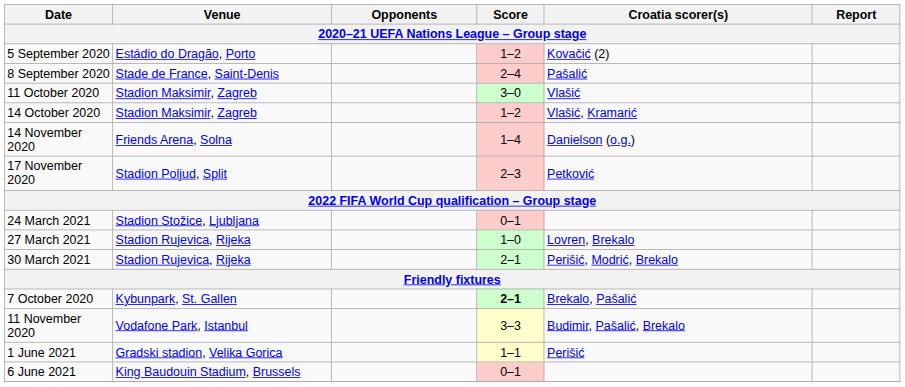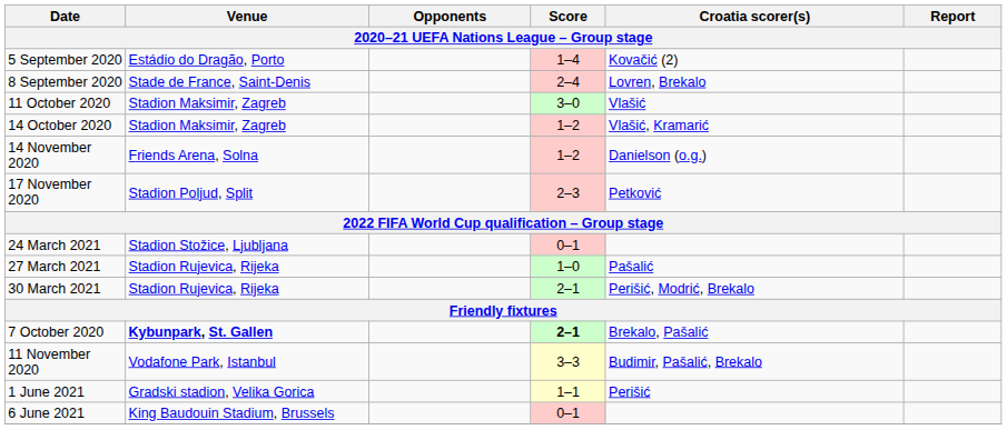 <table class="wikitable" style="font-size:95%;">
 <tr>
 <th width=125>Date</th>
 <th width=260>Venue</th>
 <th width=170>Opponents</th>
 <th width= 75>Score</th>
 <th width=320>Croatia scorer(s)</th>
 <th width=100>Report</th>
 </tr>
 <tr>
 <th colspan=7><a href='#'>2020–21 UEFA Nations League – Group stage</a></th>
 </tr>
 <tr>
 <td>5 September 2020</td>
 <td><a href='#'>Estádio do Dragão</a>, <a href='#'>Porto</a></td>
 <td></td>
-<td align=center bgcolor=#FFCCCC>1–2</td>
+<td align=center bgcolor=#FFCCCC>1–4</td>
 <td><a href='#'>Kovačić</a> (2)</td>
 <td></td>
 </tr>
 <tr>
 <td>8 September 2020</td>
 <td><a href='#'>Stade de France</a>, <a href='#'>Saint-Denis</a></td>
 <td></td>
 <td align=center bgcolor=#FFCCCC>2–4</td>
-<td><a href='#'>Pašalić</a></td>
+<td><a href='#'>Lovren</a>, <a href='#'>Brekalo</a></td>
 <td></td>
 </tr>
 <tr>
 <td>11 October 2020</td>
 <td><a href='#'>Stadion Maksimir</a>, <a href='#'>Zagreb</a></td>
 <td></td>
 <td align=center bgcolor=#CCFFCC>3–0</td>
 <td><a href='#'>Vlašić</a></td>
 <td></td>
 </tr>
 <tr>
 <td>14 October 2020</td>
 <td><a href='#'>Stadion Maksimir</a>, <a href='#'>Zagreb</a></td>
 <td></td>
 <td align=center bgcolor=#FFCCCC>1–2</td>
 <td><a href='#'>Vlašić</a>, <a href='#'>Kramarić</a></td>
 <td></td>
 </tr>
 <tr>
 <td>14 November 2020</td>
 <td><a href='#'>Friends Arena</a>, <a href='#'>Solna</a></td>
 <td></td>
-<td align=center bgcolor=#FFCCCC>1–4</td>
+<td align=center bgcolor=#FFCCCC>1–2</td>
 <td><a href='#'>Danielson</a> (<a href='#'>o.g.</a>)</td>
 <td></td>
 </tr>
 <tr>
 <td>17 November 2020</td>
 <td><a href='#'>Stadion Poljud</a>, <a href='#'>Split</a></td>
 <td></td>
 <td align=center bgcolor=#FFCCCC>2–3</td>
 <td><a href='#'>Petković</a></td>
 <td></td>
 </tr>
 <tr>
 <th colspan=7><a href='#'>2022 FIFA World Cup qualification – Group stage</a></th>
 </tr>
 <tr>
 <td>24 March 2021</td>
 <td><a href='#'>Stadion Stožice</a>, <a href='#'>Ljubljana</a></td>
 <td></td>
 <td align=center bgcolor=#FFCCCC>0–1</td>
 <td></td>
 <td></td>
 </tr>
 <tr>
 <td>27 March 2021</td>
 <td><a href='#'>Stadion Rujevica</a>, <a href='#'>Rijeka</a></td>
 <td></td>
 <td align=center bgcolor=#CCFFCC>1–0</td>
-<td><a href='#'>Lovren</a>, <a href='#'>Brekalo</a></td>
+<td><a href='#'>Pašalić</a></td>
 <td></td>
 </tr>
 <tr>
 <td>30 March 2021</td>
 <td><a href='#'>Stadion Rujevica</a>, <a href='#'>Rijeka</a></td>
 <td></td>
 <td align=center bgcolor=#CCFFCC>2–1</td>
 <td><a href='#'>Perišić</a>, <a href='#'>Modrić</a>, <a href='#'>Brekalo</a></td>
 <td></td>
 </tr>
 <tr>
 <th colspan=7><a href='#'>Friendly fixtures</a></th>
 </tr>
 <tr>
 <td>7 October 2020</td>
-<td><a href='#'>Kybunpark</a>, <a href='#'>St. Gallen</a></td>
+<td><strong><a href='#'>Kybunpark</a>, <a href='#'>St. Gallen</a></strong></td>
 <td></td>
 <td align=center bgcolor=#CCFFCC><strong>2–1</strong></td>
 <td><a href='#'>Brekalo</a>, <a href='#'>Pašalić</a></td>
 <td></td>
 </tr>
 <tr>
 <td>11 November 2020</td>
 <td><a href='#'>Vodafone Park</a>, <a href='#'>Istanbul</a></td>
 <td></td>
 <td align=center bgcolor=#FFFFCC>3–3</td>
 <td><a href='#'>Budimir</a>, <a href='#'>Pašalić</a>, <a href='#'>Brekalo</a></td>
 <td></td>
 </tr>
 <tr>
 <td>1 June 2021</td>
 <td><a href='#'>Gradski stadion</a>, <a href='#'>Velika Gorica</a></td>
 <td></td>
 <td align=center bgcolor=#FFFFCC>1–1</td>
 <td><a href='#'>Perišić</a></td>
 <td></td>
 </tr>
 <tr>
 <td>6 June 2021</td>
 <td><a href='#'>King Baudouin Stadium</a>, <a href='#'>Brussels</a></td>
 <td></td>
 <td align=center bgcolor=#FFCCCC>0–1</td>
 <td></td>
 <td></td>
 </tr>
 <tr>
 </tr>
 </table>
